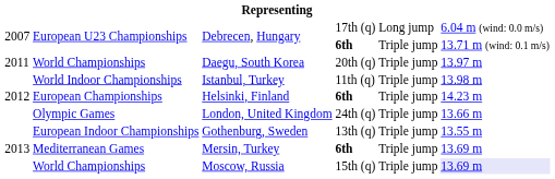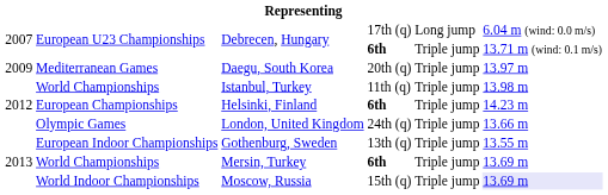 <table>
 <tr>
 <th colspan="6">Representing </th>
 </tr>
 <tr>
 <td rowspan=2>2007</td>
 <td rowspan=2><a href='#'>European U23 Championships</a></td>
 <td rowspan=2><a href='#'>Debrecen</a>, <a href='#'>Hungary</a></td>
 <td>17th (q)</td>
 <td>Long jump</td>
 <td><a href='#'>6.04 m</a> <small>(wind: 0.0 m/s)</small></td>
 </tr>
 <tr>
 <td><strong>6th</strong></td>
 <td>Triple jump</td>
 <td><a href='#'>13.71 m</a> <small>(wind: 0.1 m/s)</small></td>
 </tr>
 <tr>
-<td>2011</td>
-<td><a href='#'>World Championships</a></td>
+<td>2009</td>
+<td><a href='#'>Mediterranean Games</a></td>
 <td><a href='#'>Daegu, South Korea</a></td>
 <td>20th (q)</td>
 <td>Triple jump</td>
 <td><a href='#'>13.97 m</a></td>
 </tr>
 <tr>
 <td rowspan=3>2012</td>
-<td><a href='#'>World Indoor Championships</a></td>
+<td><a href='#'>World Championships</a></td>
 <td><a href='#'>Istanbul, Turkey</a></td>
 <td>11th (q)</td>
 <td>Triple jump</td>
 <td><a href='#'>13.98 m</a></td>
 </tr>
 <tr>
 <td><a href='#'>European Championships</a></td>
 <td><a href='#'>Helsinki, Finland</a></td>
 <td><strong>6th</strong></td>
 <td>Triple jump</td>
 <td><a href='#'>14.23 m</a></td>
 </tr>
 <tr>
 <td><a href='#'>Olympic Games</a></td>
 <td><a href='#'>London, United Kingdom</a></td>
 <td>24th (q)</td>
 <td>Triple jump</td>
 <td><a href='#'>13.66 m</a></td>
 </tr>
 <tr>
 <td rowspan=3>2013</td>
 <td><a href='#'>European Indoor Championships</a></td>
 <td><a href='#'>Gothenburg, Sweden</a></td>
 <td>13th (q)</td>
 <td>Triple jump</td>
 <td><a href='#'>13.55 m</a></td>
 </tr>
 <tr>
-<td><a href='#'>Mediterranean Games</a></td>
+<td><a href='#'>World Championships</a></td>
 <td><a href='#'>Mersin, Turkey</a></td>
 <td><strong>6th</strong></td>
 <td>Triple jump</td>
 <td><a href='#'>13.69 m</a></td>
 </tr>
 <tr>
-<td><a href='#'>World Championships</a></td>
+<td><a href='#'>World Indoor Championships</a></td>
 <td><a href='#'>Moscow, Russia</a></td>
 <td>15th (q)</td>
 <td>Triple jump</td>
 <td style="background: lavender;"><a href='#'>13.69 m</a></td>
 </tr>
 </table>
